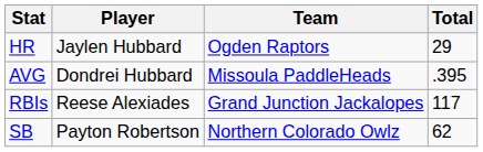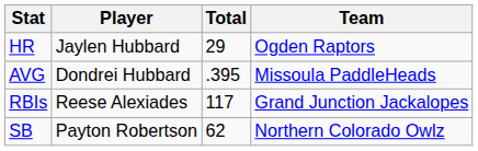 <table class="wikitable" text-align:center;">
 <tr>
 <th scope="col">Stat</th>
 <th scope="col">Player</th>
+<th scope="col">Total</th>
 <th scope="col">Team</th>
-<th scope="col">Total</th>
 </tr>
 <tr>
 <td scope="row"><a href='#'>HR</a></td>
 <td>Jaylen Hubbard</td>
+<td>29</td>
 <td><a href='#'>Ogden Raptors</a></td>
-<td>29</td>
 </tr>
 <tr>
 <td scope="row"><a href='#'>AVG</a></td>
 <td>Dondrei Hubbard</td>
+<td>.395</td>
 <td><a href='#'>Missoula PaddleHeads</a></td>
-<td>.395</td>
 </tr>
 <tr>
 <td scope="row"><a href='#'>RBIs</a></td>
 <td>Reese Alexiades</td>
+<td>117</td>
 <td><a href='#'>Grand Junction Jackalopes</a></td>
-<td>117</td>
 </tr>
 <tr>
 <td scope="row"><a href='#'>SB</a></td>
 <td>Payton Robertson</td>
+<td>62</td>
 <td><a href='#'>Northern Colorado Owlz</a></td>
-<td>62</td>
 </tr>
 </table>
